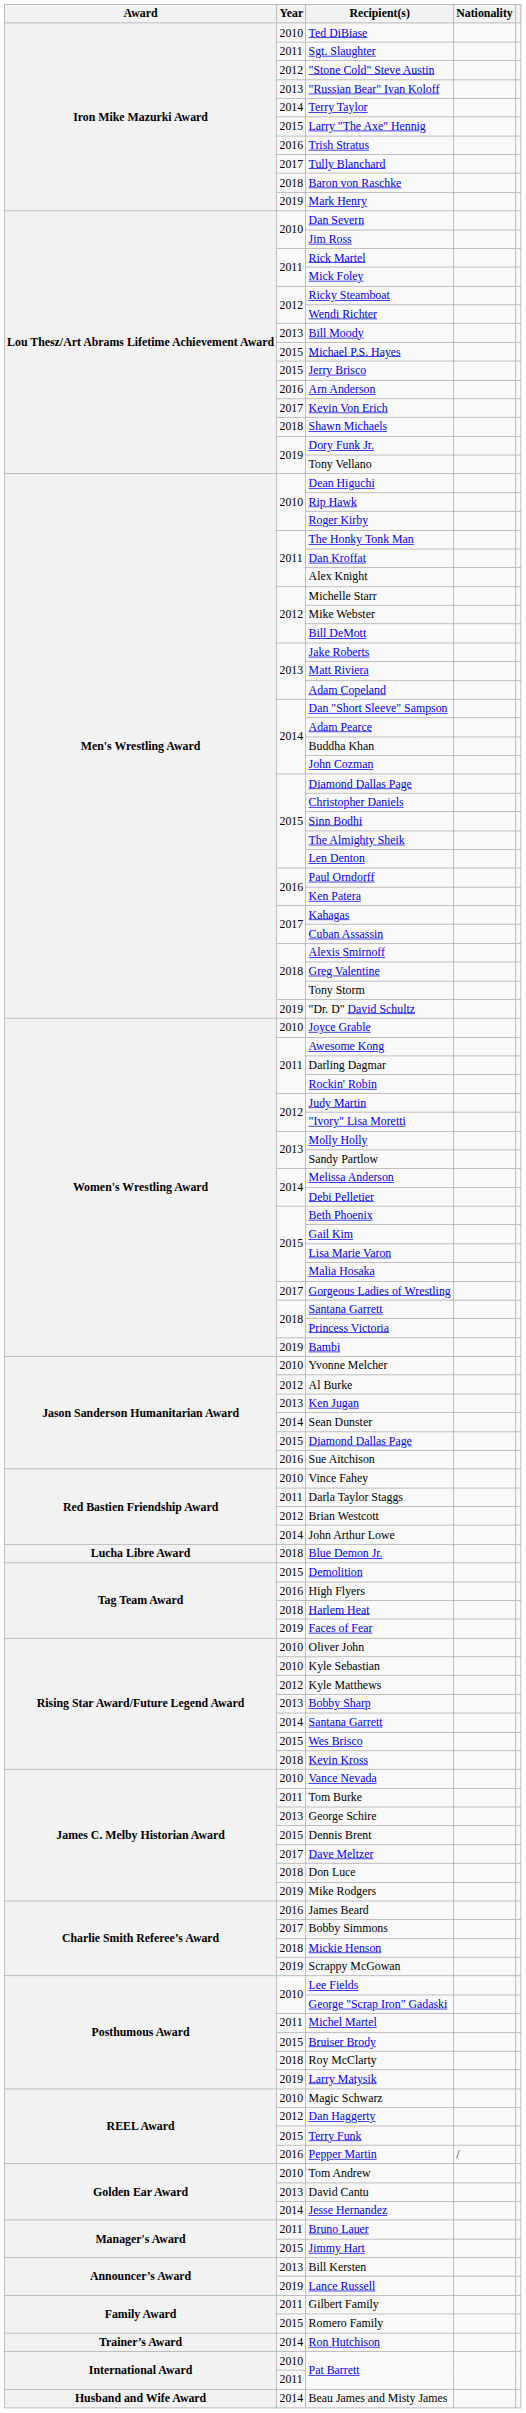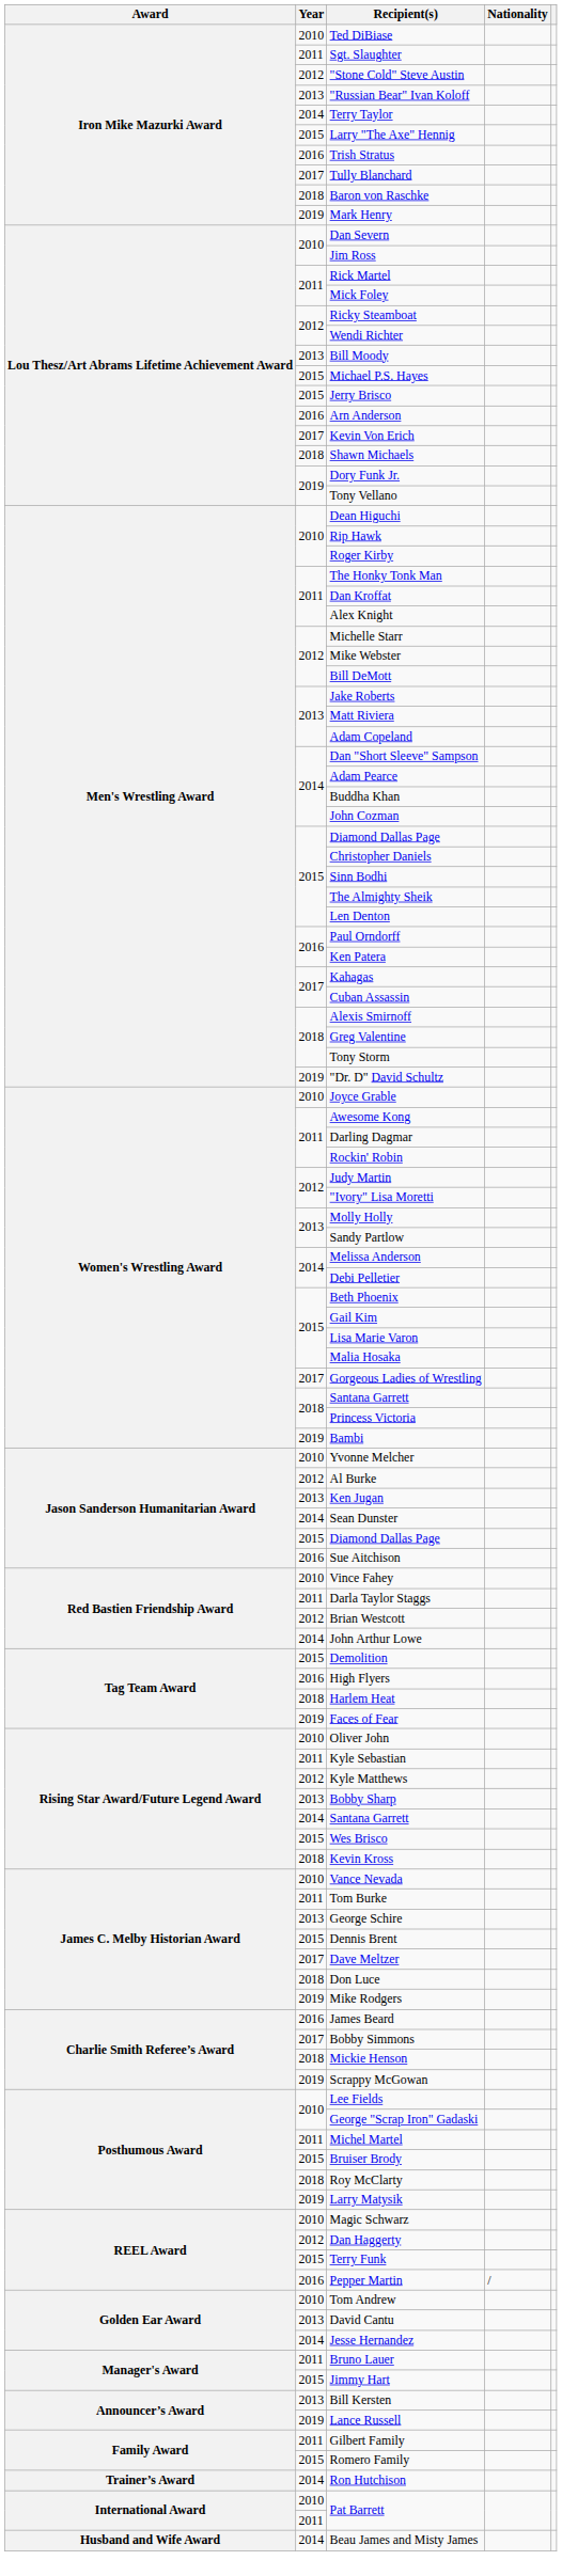 <table class="wikitable plainrowheaders sortable">
 <tr style="background:#ccc; text-align:center;">
 <th scope="col">Award</th>
 <th scope="col">Year</th>
 <th scope="col">Recipient(s)</th>
 <th scope="col">Nationality</th>
 <th scope="col" class="unsortable"></th>
 </tr>
 <tr>
 <th scope="row" rowspan=10><strong>Iron Mike Mazurki Award</strong></th>
 <td>2010</td>
 <td><a href='#'>Ted DiBiase</a></td>
 <td></td>
 <td></td>
 </tr>
 <tr>
 <td>2011</td>
 <td><a href='#'>Sgt. Slaughter</a></td>
 <td></td>
 <td></td>
 </tr>
 <tr>
 <td>2012</td>
 <td><a href='#'>"Stone Cold" Steve Austin</a></td>
 <td></td>
 <td></td>
 </tr>
 <tr>
 <td>2013</td>
 <td><a href='#'>"Russian Bear" Ivan Koloff</a></td>
 <td></td>
 <td></td>
 </tr>
 <tr>
 <td>2014</td>
 <td><a href='#'>Terry Taylor</a></td>
 <td></td>
 <td></td>
 </tr>
 <tr>
 <td>2015</td>
 <td><a href='#'>Larry "The Axe" Hennig</a></td>
 <td></td>
 <td></td>
 </tr>
 <tr>
 <td>2016</td>
 <td><a href='#'>Trish Stratus</a></td>
 <td></td>
 <td></td>
 </tr>
 <tr>
 <td>2017</td>
 <td><a href='#'>Tully Blanchard</a></td>
 <td></td>
 <td></td>
 </tr>
 <tr>
 <td>2018</td>
 <td><a href='#'>Baron von Raschke</a></td>
 <td></td>
 <td></td>
 </tr>
 <tr>
 <td>2019</td>
 <td><a href='#'>Mark Henry</a></td>
 <td></td>
 <td></td>
 </tr>
 <tr>
 <th scope="row" rowspan=14><strong>Lou Thesz/Art Abrams Lifetime Achievement Award</strong></th>
 <td rowspan=2>2010</td>
 <td><a href='#'>Dan Severn</a></td>
 <td></td>
 <td></td>
 </tr>
 <tr>
 <td><a href='#'>Jim Ross</a></td>
 <td></td>
 <td></td>
 </tr>
 <tr>
 <td rowspan=2>2011</td>
 <td><a href='#'>Rick Martel</a></td>
 <td></td>
 <td></td>
 </tr>
 <tr>
 <td><a href='#'>Mick Foley</a></td>
 <td></td>
 <td></td>
 </tr>
 <tr>
 <td rowspan=2>2012</td>
 <td><a href='#'>Ricky Steamboat</a></td>
 <td></td>
 <td></td>
 </tr>
 <tr>
 <td><a href='#'>Wendi Richter</a></td>
 <td></td>
 <td></td>
 </tr>
 <tr>
 <td>2013</td>
 <td><a href='#'>Bill Moody</a></td>
 <td></td>
 <td></td>
 </tr>
 <tr>
 <td>2015</td>
 <td><a href='#'>Michael P.S. Hayes</a></td>
 <td></td>
 <td></td>
 </tr>
 <tr>
 <td>2015</td>
 <td><a href='#'>Jerry Brisco</a></td>
 <td></td>
 <td></td>
 </tr>
 <tr>
 <td>2016</td>
 <td><a href='#'>Arn Anderson</a></td>
 <td></td>
 <td></td>
 </tr>
 <tr>
 <td>2017</td>
 <td><a href='#'>Kevin Von Erich</a></td>
 <td></td>
 <td></td>
 </tr>
 <tr>
 <td>2018</td>
 <td><a href='#'>Shawn Michaels</a></td>
 <td></td>
 <td></td>
 </tr>
 <tr>
 <td rowspan=2>2019</td>
 <td><a href='#'>Dory Funk Jr.</a></td>
 <td></td>
 <td></td>
 </tr>
 <tr>
 <td>Tony Vellano</td>
 <td></td>
 <td></td>
 </tr>
 <tr>
 <th scope="row" rowspan=29><strong>Men's Wrestling Award</strong></th>
 <td rowspan=3>2010</td>
 <td><a href='#'>Dean Higuchi</a></td>
 <td></td>
 <td></td>
 </tr>
 <tr>
 <td><a href='#'>Rip Hawk</a></td>
 <td></td>
 <td></td>
 </tr>
 <tr>
 <td><a href='#'>Roger Kirby</a></td>
 <td></td>
 <td></td>
 </tr>
 <tr>
 <td rowspan=3>2011</td>
 <td><a href='#'>The Honky Tonk Man</a></td>
 <td></td>
 <td></td>
 </tr>
 <tr>
 <td><a href='#'>Dan Kroffat</a></td>
 <td></td>
 <td></td>
 </tr>
 <tr>
 <td>Alex Knight</td>
 <td></td>
 <td></td>
 </tr>
 <tr>
 <td rowspan=3>2012</td>
 <td>Michelle Starr</td>
 <td></td>
 <td></td>
 </tr>
 <tr>
 <td>Mike Webster</td>
 <td></td>
 <td></td>
 </tr>
 <tr>
 <td><a href='#'>Bill DeMott</a></td>
 <td></td>
 <td></td>
 </tr>
 <tr>
 <td rowspan=3>2013</td>
 <td><a href='#'>Jake Roberts</a></td>
 <td></td>
 <td></td>
 </tr>
 <tr>
 <td><a href='#'>Matt Riviera</a></td>
 <td></td>
 <td></td>
 </tr>
 <tr>
 <td><a href='#'>Adam Copeland</a><br></td>
 <td></td>
 <td></td>
 </tr>
 <tr>
 <td rowspan=4>2014</td>
 <td><a href='#'>Dan "Short Sleeve" Sampson</a></td>
 <td></td>
 <td></td>
 </tr>
 <tr>
 <td><a href='#'>Adam Pearce</a></td>
 <td></td>
 <td></td>
 </tr>
 <tr>
 <td>Buddha Khan</td>
 <td></td>
 <td></td>
 </tr>
 <tr>
 <td><a href='#'>John Cozman</a></td>
 <td></td>
 <td></td>
 </tr>
 <tr>
 <td rowspan=5>2015</td>
 <td><a href='#'>Diamond Dallas Page</a></td>
 <td></td>
 <td></td>
 </tr>
 <tr>
 <td><a href='#'>Christopher Daniels</a></td>
 <td></td>
 <td></td>
 </tr>
 <tr>
 <td><a href='#'>Sinn Bodhi</a></td>
 <td></td>
 <td></td>
 </tr>
 <tr>
 <td><a href='#'>The Almighty Sheik</a></td>
 <td></td>
 <td></td>
 </tr>
 <tr>
 <td><a href='#'>Len Denton</a></td>
 <td></td>
 <td></td>
 </tr>
 <tr>
 <td rowspan=2>2016</td>
 <td><a href='#'>Paul Orndorff</a></td>
 <td></td>
 <td></td>
 </tr>
 <tr>
 <td><a href='#'>Ken Patera</a></td>
 <td></td>
 <td></td>
 </tr>
 <tr>
 <td rowspan=2>2017</td>
 <td><a href='#'>Kahagas</a></td>
 <td></td>
 <td></td>
 </tr>
 <tr>
 <td><a href='#'>Cuban Assassin</a></td>
 <td></td>
 <td></td>
 </tr>
 <tr>
 <td rowspan=3>2018</td>
 <td><a href='#'>Alexis Smirnoff</a></td>
 <td></td>
 <td></td>
 </tr>
 <tr>
 <td><a href='#'>Greg Valentine</a></td>
 <td></td>
 <td></td>
 </tr>
 <tr>
 <td>Tony Storm</td>
 <td></td>
 <td></td>
 </tr>
 <tr>
 <td rowspan=1>2019</td>
 <td>"Dr. D" <a href='#'>David Schultz</a></td>
 <td></td>
 <td></td>
 </tr>
 <tr>
 <th scope="row" rowspan=18><strong>Women's Wrestling Award</strong></th>
 <td>2010</td>
 <td><a href='#'>Joyce Grable</a></td>
 <td></td>
 <td></td>
 </tr>
 <tr>
 <td rowspan=3>2011</td>
 <td><a href='#'>Awesome Kong</a></td>
 <td></td>
 <td></td>
 </tr>
 <tr>
 <td>Darling Dagmar</td>
 <td></td>
 <td></td>
 </tr>
 <tr>
 <td><a href='#'>Rockin' Robin</a></td>
 <td></td>
 <td></td>
 </tr>
 <tr>
 <td rowspan=2>2012</td>
 <td><a href='#'>Judy Martin</a></td>
 <td></td>
 <td></td>
 </tr>
 <tr>
 <td><a href='#'>"Ivory" Lisa Moretti</a></td>
 <td></td>
 <td></td>
 </tr>
 <tr>
 <td rowspan=2>2013</td>
 <td><a href='#'>Molly Holly</a></td>
 <td></td>
 <td></td>
 </tr>
 <tr>
 <td>Sandy Partlow</td>
 <td></td>
 <td></td>
 </tr>
 <tr>
 <td rowspan=2>2014</td>
 <td><a href='#'>Melissa Anderson</a></td>
 <td></td>
 <td></td>
 </tr>
 <tr>
 <td><a href='#'>Debi Pelletier</a></td>
 <td></td>
 <td></td>
 </tr>
 <tr>
 <td rowspan=4>2015</td>
 <td><a href='#'>Beth Phoenix</a></td>
 <td></td>
 <td></td>
 </tr>
 <tr>
 <td><a href='#'>Gail Kim</a></td>
 <td></td>
 <td></td>
 </tr>
 <tr>
 <td><a href='#'>Lisa Marie Varon</a></td>
 <td></td>
 <td></td>
 </tr>
 <tr>
 <td><a href='#'>Malia Hosaka</a></td>
 <td></td>
 <td></td>
 </tr>
 <tr>
 <td>2017</td>
 <td><a href='#'>Gorgeous Ladies of Wrestling</a></td>
 <td></td>
 <td></td>
 </tr>
 <tr>
 <td rowspan=2>2018</td>
 <td><a href='#'>Santana Garrett</a></td>
 <td></td>
 <td></td>
 </tr>
 <tr>
 <td><a href='#'>Princess Victoria</a></td>
 <td></td>
 <td></td>
 </tr>
 <tr>
 <td>2019</td>
 <td><a href='#'>Bambi</a></td>
 <td></td>
 <td></td>
 </tr>
 <tr>
 <th scope="row" rowspan=6><strong>Jason Sanderson Humanitarian Award</strong></th>
 <td>2010</td>
 <td>Yvonne Melcher</td>
 <td></td>
 <td></td>
 </tr>
 <tr>
 <td>2012</td>
 <td>Al Burke</td>
 <td></td>
 <td></td>
 </tr>
 <tr>
 <td>2013</td>
 <td><a href='#'>Ken Jugan</a></td>
 <td></td>
 <td></td>
 </tr>
 <tr>
 <td>2014</td>
 <td>Sean Dunster</td>
 <td></td>
 <td></td>
 </tr>
 <tr>
 <td>2015</td>
 <td><a href='#'>Diamond Dallas Page</a></td>
 <td></td>
 <td></td>
 </tr>
 <tr>
 <td>2016</td>
 <td>Sue Aitchison</td>
 <td></td>
 <td></td>
 </tr>
 <tr>
 <th scope="row" rowspan=4><strong>Red Bastien Friendship Award</strong></th>
 <td>2010</td>
 <td>Vince Fahey</td>
 <td></td>
 <td></td>
 </tr>
 <tr>
 <td>2011</td>
 <td>Darla Taylor Staggs</td>
 <td></td>
 <td></td>
 </tr>
 <tr>
 <td>2012</td>
 <td>Brian Westcott</td>
 <td></td>
 <td></td>
 </tr>
 <tr>
 <td>2014</td>
 <td>John Arthur Lowe</td>
 <td></td>
 <td></td>
 </tr>
 <tr>
-<th scope="row" rowspan=1><strong>Lucha Libre Award</strong></th>
-<td>2018</td>
-<td><a href='#'>Blue Demon Jr.</a></td>
-<td></td>
-<td></td>
-</tr>
-<tr>
 <th scope="row" rowspan=4><strong>Tag Team Award</strong></th>
 <td>2015</td>
 <td><a href='#'>Demolition</a><br></td>
 <td></td>
 <td></td>
 </tr>
 <tr>
 <td>2016</td>
 <td>High Flyers<br></td>
 <td></td>
 <td></td>
 </tr>
 <tr>
 <td>2018</td>
 <td><a href='#'>Harlem Heat</a><br></td>
 <td></td>
 <td></td>
 </tr>
 <tr>
 <td>2019</td>
 <td><a href='#'>Faces of Fear</a><br></td>
 <td></td>
 <td></td>
 </tr>
 <tr>
 <th scope="row" rowspan=7><strong>Rising Star Award/Future Legend Award</strong></th>
 <td>2010</td>
 <td>Oliver John</td>
 <td></td>
 <td></td>
 </tr>
 <tr>
-<td>2010</td>
+<td>2011</td>
 <td>Kyle Sebastian</td>
 <td></td>
 <td></td>
 </tr>
 <tr>
 <td>2012</td>
 <td>Kyle Matthews</td>
 <td></td>
 <td></td>
 </tr>
 <tr>
 <td>2013</td>
 <td><a href='#'>Bobby Sharp</a></td>
 <td></td>
 <td></td>
 </tr>
 <tr>
 <td>2014</td>
 <td><a href='#'>Santana Garrett</a></td>
 <td></td>
 <td></td>
 </tr>
 <tr>
 <td>2015</td>
 <td><a href='#'>Wes Brisco</a></td>
 <td></td>
 <td></td>
 </tr>
 <tr>
 <td>2018</td>
 <td><a href='#'>Kevin Kross</a></td>
 <td></td>
 <td></td>
 </tr>
 <tr>
 <th scope="row" rowspan=7><strong>James C. Melby Historian Award</strong></th>
 <td>2010</td>
 <td><a href='#'>Vance Nevada</a></td>
 <td></td>
 <td></td>
 </tr>
 <tr>
 <td>2011</td>
 <td>Tom Burke</td>
 <td></td>
 <td></td>
 </tr>
 <tr>
 <td>2013</td>
 <td>George Schire</td>
 <td></td>
 <td></td>
 </tr>
 <tr>
 <td>2015</td>
 <td>Dennis Brent</td>
 <td></td>
 <td></td>
 </tr>
 <tr>
 <td>2017</td>
 <td><a href='#'>Dave Meltzer</a></td>
 <td></td>
 <td></td>
 </tr>
 <tr>
 <td>2018</td>
 <td>Don Luce</td>
 <td></td>
 <td></td>
 </tr>
 <tr>
 <td>2019</td>
 <td>Mike Rodgers</td>
 <td></td>
 <td></td>
 </tr>
 <tr>
 <th scope="row" rowspan=4><strong>Charlie Smith Referee’s Award</strong></th>
 <td>2016</td>
 <td>James Beard</td>
 <td></td>
 <td></td>
 </tr>
 <tr>
 <td>2017</td>
 <td>Bobby Simmons</td>
 <td></td>
 <td></td>
 </tr>
 <tr>
 <td>2018</td>
 <td><a href='#'>Mickie Henson</a></td>
 <td></td>
 <td></td>
 </tr>
 <tr>
 <td>2019</td>
 <td>Scrappy McGowan</td>
 <td></td>
 <td></td>
 </tr>
 <tr>
 <th scope="row" rowspan=6><strong>Posthumous Award</strong></th>
 <td rowspan=2>2010</td>
 <td><a href='#'>Lee Fields</a></td>
 <td></td>
 <td></td>
 </tr>
 <tr>
 <td><a href='#'>George "Scrap Iron" Gadaski</a></td>
 <td></td>
 <td></td>
 </tr>
 <tr>
 <td>2011</td>
 <td><a href='#'>Michel Martel</a></td>
 <td></td>
 <td></td>
 </tr>
 <tr>
 <td>2015</td>
 <td><a href='#'>Bruiser Brody</a></td>
 <td></td>
 <td></td>
 </tr>
 <tr>
 <td>2018</td>
 <td>Roy McClarty</td>
 <td></td>
 <td></td>
 </tr>
 <tr>
 <td>2019</td>
 <td><a href='#'>Larry Matysik</a></td>
 <td></td>
 <td></td>
 </tr>
 <tr>
 <th scope="row" rowspan=4><strong>REEL Award</strong></th>
 <td>2010</td>
 <td>Magic Schwarz</td>
 <td></td>
 <td></td>
 </tr>
 <tr>
 <td>2012</td>
 <td><a href='#'>Dan Haggerty</a></td>
 <td></td>
 <td></td>
 </tr>
 <tr>
 <td>2015</td>
 <td><a href='#'>Terry Funk</a></td>
 <td></td>
 <td></td>
 </tr>
 <tr>
 <td>2016</td>
 <td><a href='#'>Pepper Martin</a></td>
 <td>/</td>
 <td></td>
 </tr>
 <tr>
 <th scope="row" rowspan=3><strong>Golden Ear Award</strong></th>
 <td>2010</td>
 <td>Tom Andrew</td>
 <td></td>
 <td></td>
 </tr>
 <tr>
 <td>2013</td>
 <td>David Cantu</td>
 <td></td>
 <td></td>
 </tr>
 <tr>
 <td>2014</td>
 <td><a href='#'>Jesse Hernandez</a></td>
 <td></td>
 <td></td>
 </tr>
 <tr>
 <th scope="row" rowspan=2><strong>Manager's Award</strong></th>
 <td>2011</td>
 <td><a href='#'>Bruno Lauer</a></td>
 <td></td>
 <td></td>
 </tr>
 <tr>
 <td>2015</td>
 <td><a href='#'>Jimmy Hart</a></td>
 <td></td>
 <td></td>
 </tr>
 <tr>
 <th scope="row" rowspan=2><strong>Announcer’s Award</strong></th>
 <td>2013</td>
 <td>Bill Kersten</td>
 <td></td>
 <td></td>
 </tr>
 <tr>
 <td>2019</td>
 <td><a href='#'>Lance Russell</a></td>
 <td></td>
 <td></td>
 </tr>
 <tr>
 <th scope="row" rowspan=2><strong>Family Award</strong></th>
 <td>2011</td>
 <td>Gilbert Family<br></td>
 <td></td>
 <td></td>
 </tr>
 <tr>
 <td>2015</td>
 <td>Romero Family<br></td>
 <td></td>
 <td></td>
 </tr>
 <tr>
 <th scope="row" rowspan=1><strong>Trainer’s Award</strong></th>
 <td>2014</td>
 <td><a href='#'>Ron Hutchison</a></td>
 <td></td>
 <td></td>
 </tr>
 <tr>
 <th scope="row" rowspan=2><strong>International Award</strong></th>
 <td>2010</td>
 <td rowspan=2><a href='#'>Pat Barrett</a></td>
 <td rowspan=2></td>
 <td rowspan=2></td>
 </tr>
 <tr>
 <td>2011</td>
 </tr>
 <tr>
 <th scope="row" rowspan=1><strong>Husband and Wife Award</strong></th>
 <td>2014</td>
 <td>Beau James and Misty James</td>
 <td></td>
 <td></td>
 </tr>
 </table>
